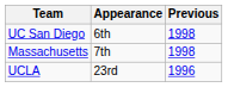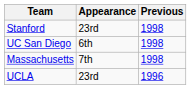 <table class="wikitable sortable">
 <tr>
 <th>Team</th>
 <th>Appearance</th>
 <th>Previous</th>
+</tr>
+<tr>
+<td><a href='#'>Stanford</a></td>
+<td>23rd</td>
+<td><a href='#'>1998</a></td>
 </tr>
 <tr>
 <td><a href='#'>UC San Diego</a></td>
 <td>6th</td>
 <td><a href='#'>1998</a></td>
 </tr>
 <tr>
 <td><a href='#'>Massachusetts</a></td>
 <td>7th</td>
 <td><a href='#'>1998</a></td>
 </tr>
 <tr>
 <td><a href='#'>UCLA</a></td>
 <td>23rd</td>
 <td><a href='#'>1996</a></td>
 </tr>
 </table>
